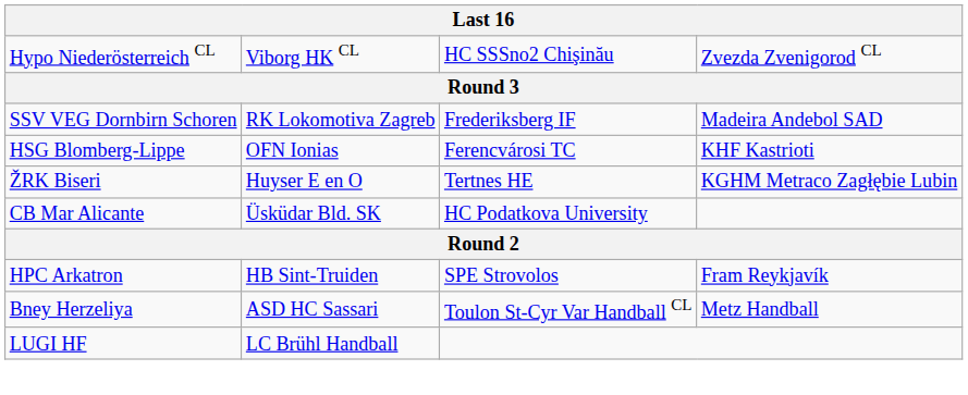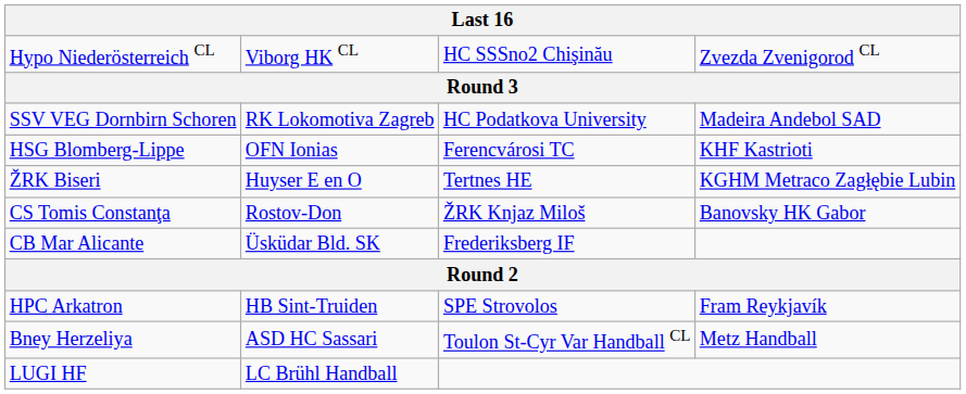 <table class="wikitable">
 <tr>
 <th colspan="4">Last 16</th>
 </tr>
 <tr>
 <td> <a href='#'>Hypo Niederösterreich</a> <sup>CL</sup></td>
 <td> <a href='#'>Viborg HK</a> <sup>CL</sup></td>
 <td> <a href='#'>HC SSSno2 Chişinău</a></td>
 <td> <a href='#'>Zvezda Zvenigorod</a> <sup>CL</sup></td>
 </tr>
 <tr>
 <th colspan="4">Round 3</th>
 </tr>
 <tr>
 <td> <a href='#'>SSV VEG Dornbirn Schoren</a></td>
 <td> <a href='#'>RK Lokomotiva Zagreb</a></td>
-<td> <a href='#'>Frederiksberg IF</a></td>
+<td> <a href='#'>HC Podatkova University</a></td>
 <td> <a href='#'>Madeira Andebol SAD</a></td>
 </tr>
 <tr>
 <td> <a href='#'>HSG Blomberg-Lippe</a></td>
 <td> <a href='#'>OFN Ionias</a></td>
 <td> <a href='#'>Ferencvárosi TC</a></td>
 <td> <a href='#'>KHF Kastrioti</a></td>
 </tr>
 <tr>
 <td> <a href='#'>ŽRK Biseri</a></td>
 <td> <a href='#'>Huyser E en O</a></td>
 <td> <a href='#'>Tertnes HE</a></td>
 <td> <a href='#'>KGHM Metraco Zagłębie Lubin</a></td>
 </tr>
 <tr>
+<td> <a href='#'>CS Tomis Constanţa</a></td>
+<td> <a href='#'>Rostov-Don</a></td>
+<td> <a href='#'>ŽRK Knjaz Miloš</a></td>
+<td> <a href='#'>Banovsky HK Gabor</a></td>
+</tr>
+<tr>
 <td> <a href='#'>CB Mar Alicante</a></td>
 <td> <a href='#'>Üsküdar Bld. SK</a></td>
-<td> <a href='#'>HC Podatkova University</a></td>
+<td> <a href='#'>Frederiksberg IF</a></td>
 <td></td>
 </tr>
 <tr>
 <th colspan="4">Round 2</th>
 </tr>
 <tr>
 <td> <a href='#'>HPC Arkatron</a></td>
 <td> <a href='#'>HB Sint-Truiden</a></td>
 <td> <a href='#'>SPE Strovolos</a></td>
 <td> <a href='#'>Fram Reykjavík</a></td>
 </tr>
 <tr>
 <td> <a href='#'>Bney Herzeliya</a></td>
 <td> <a href='#'>ASD HC Sassari</a></td>
 <td> <a href='#'>Toulon St-Cyr Var Handball</a> <sup>CL</sup></td>
 <td> <a href='#'>Metz Handball</a></td>
 </tr>
 <tr>
 <td> <a href='#'>LUGI HF</a></td>
 <td> <a href='#'>LC Brühl Handball</a></td>
 <td colspan="2"></td>
 </tr>
 </table>
